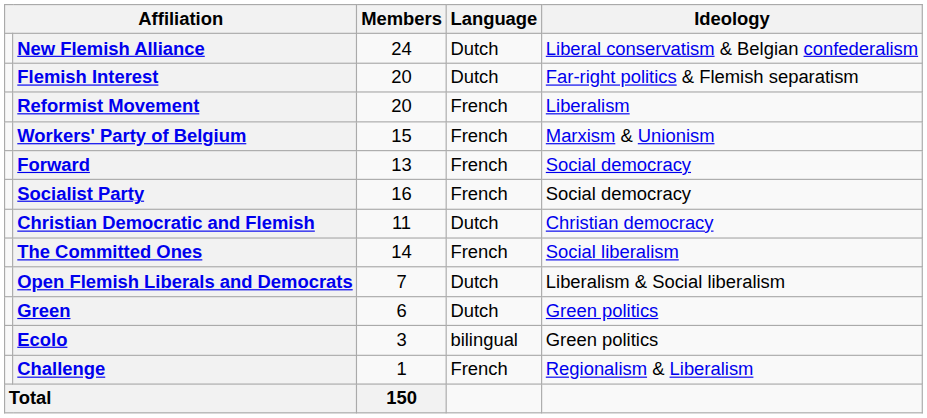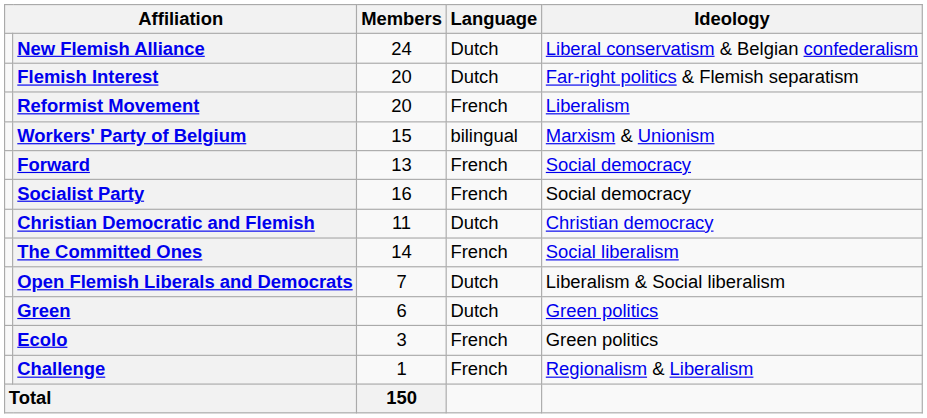 <table class="wikitable">
 <tr>
 <th colspan="2" scope="col">Affiliation</th>
 <th scope="col">Members</th>
 <th scope="col">Language</th>
 <th scope="col">Ideology</th>
 </tr>
 <tr>
 <td style=background:></td>
 <th scope="row" style="text-align: left;"><a href='#'>New Flemish Alliance</a></th>
 <td style="text-align:center;">24</td>
 <td>Dutch</td>
 <td><a href='#'>Liberal conservatism</a> & Belgian <a href='#'>confederalism</a></td>
 </tr>
 <tr>
 <td style=background:></td>
 <th scope="row" style="text-align: left;"><a href='#'>Flemish Interest</a></th>
 <td style="text-align:center;">20</td>
 <td>Dutch</td>
 <td><a href='#'>Far-right politics</a> & Flemish separatism</td>
 </tr>
 <tr>
 <td style=background:></td>
 <th scope="row" style="text-align: left;"><a href='#'>Reformist Movement</a></th>
 <td style="text-align:center;">20</td>
 <td>French</td>
 <td><a href='#'>Liberalism</a></td>
 </tr>
 <tr>
 <td style=background:></td>
 <th scope="row" style="text-align: left;"><a href='#'>Workers' Party of Belgium</a></th>
 <td style="text-align:center;">15</td>
-<td>French</td>
+<td>bilingual</td>
 <td><a href='#'>Marxism</a> & <a href='#'>Unionism</a></td>
 </tr>
 <tr>
 <td style=background:></td>
 <th scope="row" style="text-align: left;"><a href='#'>Forward</a></th>
 <td style="text-align:center;">13</td>
 <td>French</td>
 <td><a href='#'>Social democracy</a></td>
 </tr>
 <tr>
 <td style=background:></td>
 <th scope="row" style="text-align: left;"><a href='#'>Socialist Party</a></th>
 <td style="text-align:center;">16</td>
 <td>French</td>
 <td>Social democracy</td>
 </tr>
 <tr>
 <td style=background:></td>
 <th scope="row" style="text-align: left;"><a href='#'>Christian Democratic and Flemish</a></th>
 <td style="text-align:center;">11</td>
 <td>Dutch</td>
 <td><a href='#'>Christian democracy</a></td>
 </tr>
 <tr>
 <td style=background:></td>
 <th scope="row" style="text-align: left;"><a href='#'>The Committed Ones</a></th>
 <td style="text-align:center;">14</td>
 <td>French</td>
 <td><a href='#'>Social liberalism</a></td>
 </tr>
 <tr>
 <td style=background:></td>
 <th scope="row" style="text-align: left;"><a href='#'>Open Flemish Liberals and Democrats</a></th>
 <td style="text-align:center;">7</td>
 <td>Dutch</td>
 <td>Liberalism & Social liberalism</td>
 </tr>
 <tr>
 <td style=background:></td>
 <th scope="row" style="text-align: left;"><a href='#'>Green</a></th>
 <td style="text-align:center;">6</td>
 <td>Dutch</td>
 <td><a href='#'>Green politics</a></td>
 </tr>
 <tr>
 <td style=background:></td>
 <th scope="row" style="text-align: left;"><a href='#'>Ecolo</a></th>
 <td style="text-align:center;">3</td>
-<td>bilingual</td>
+<td>French</td>
 <td>Green politics</td>
 </tr>
 <tr>
 <td style=background:></td>
 <th scope="row" style="text-align: left;"><a href='#'>Challenge</a></th>
 <td style="text-align:center;">1</td>
 <td>French</td>
 <td><a href='#'>Regionalism</a> & <a href='#'>Liberalism</a></td>
 </tr>
 <tr class="sortbottom">
 <th colspan="2" scope="row" style="text-align: left;"><strong>Total</strong></th>
 <th style="text-align:center;"><strong>150</strong></th>
 <td></td>
 <td></td>
 </tr>
 </table>
